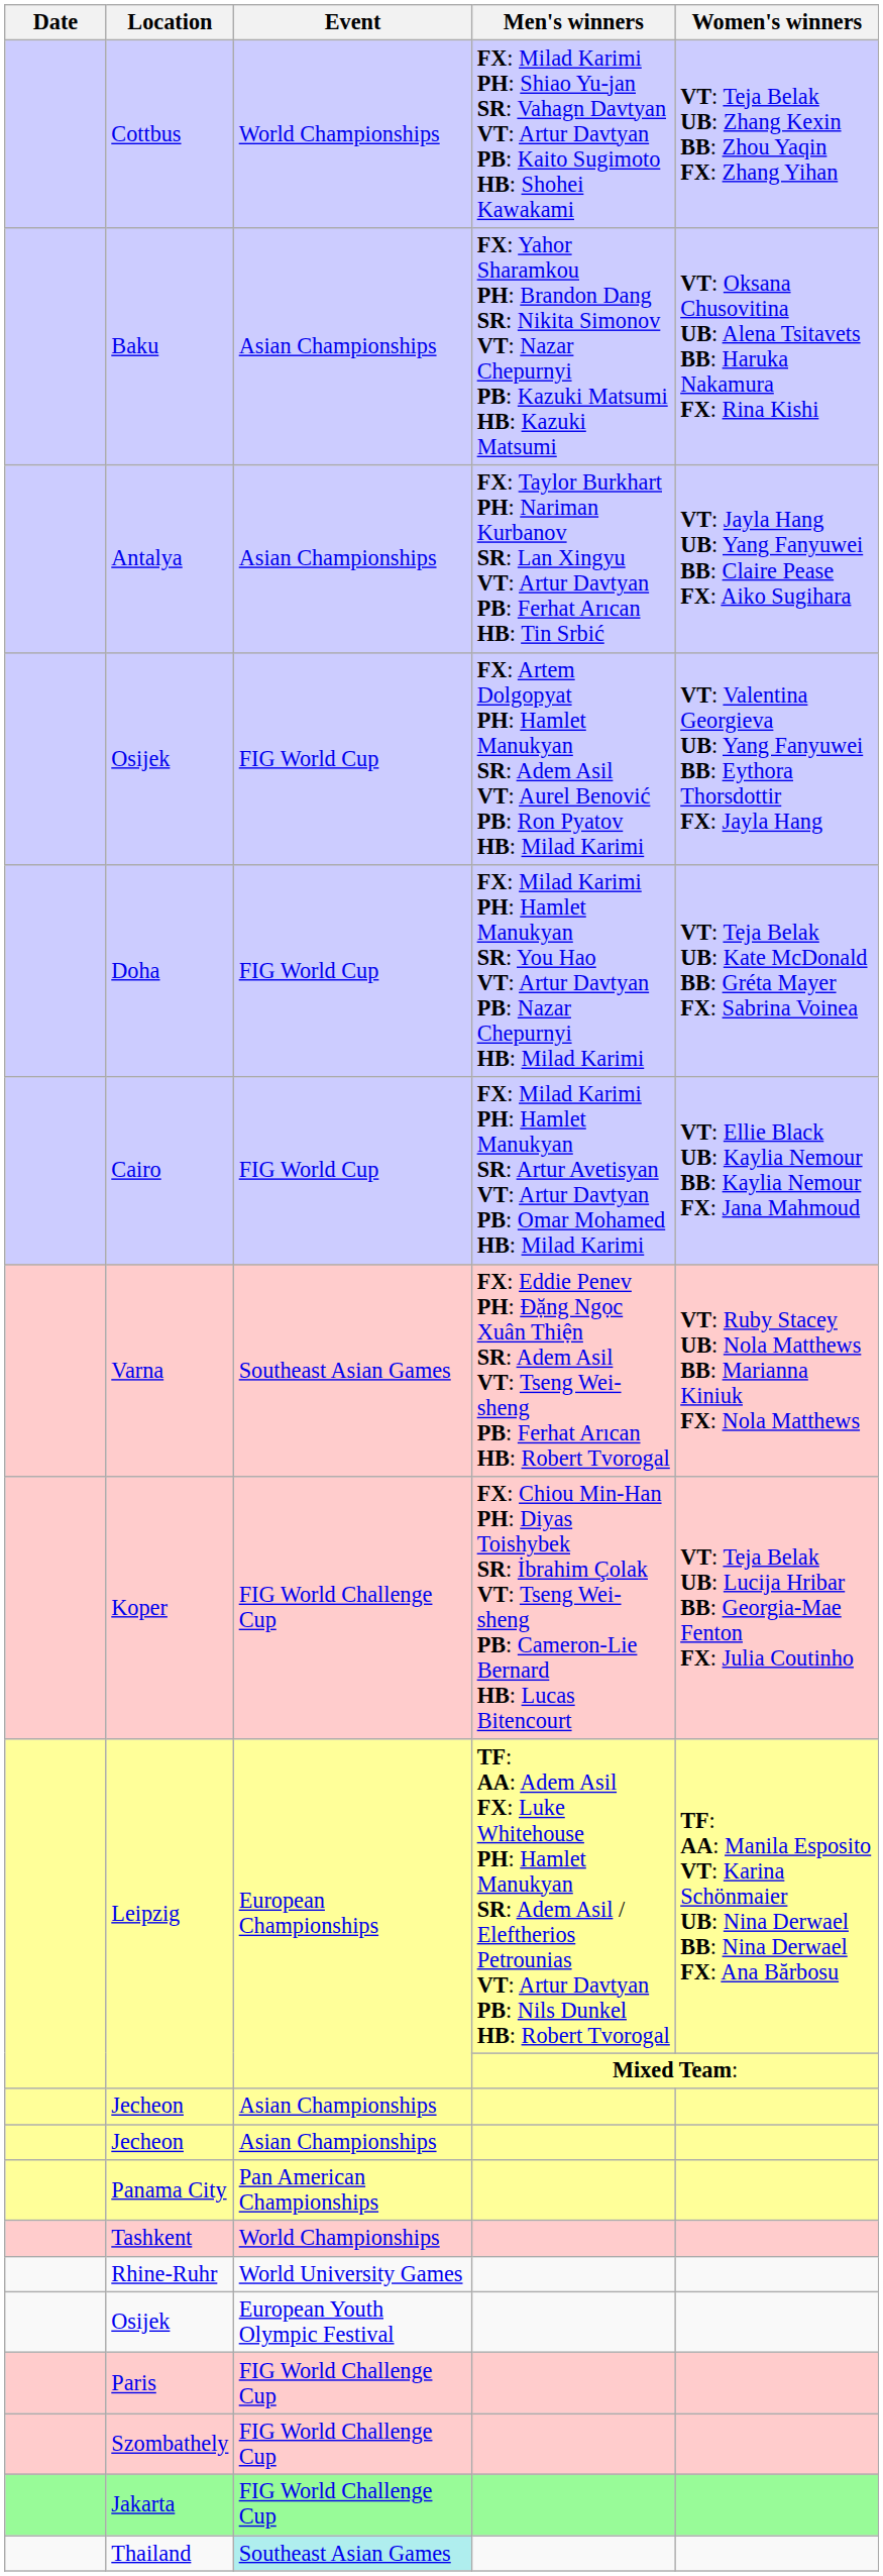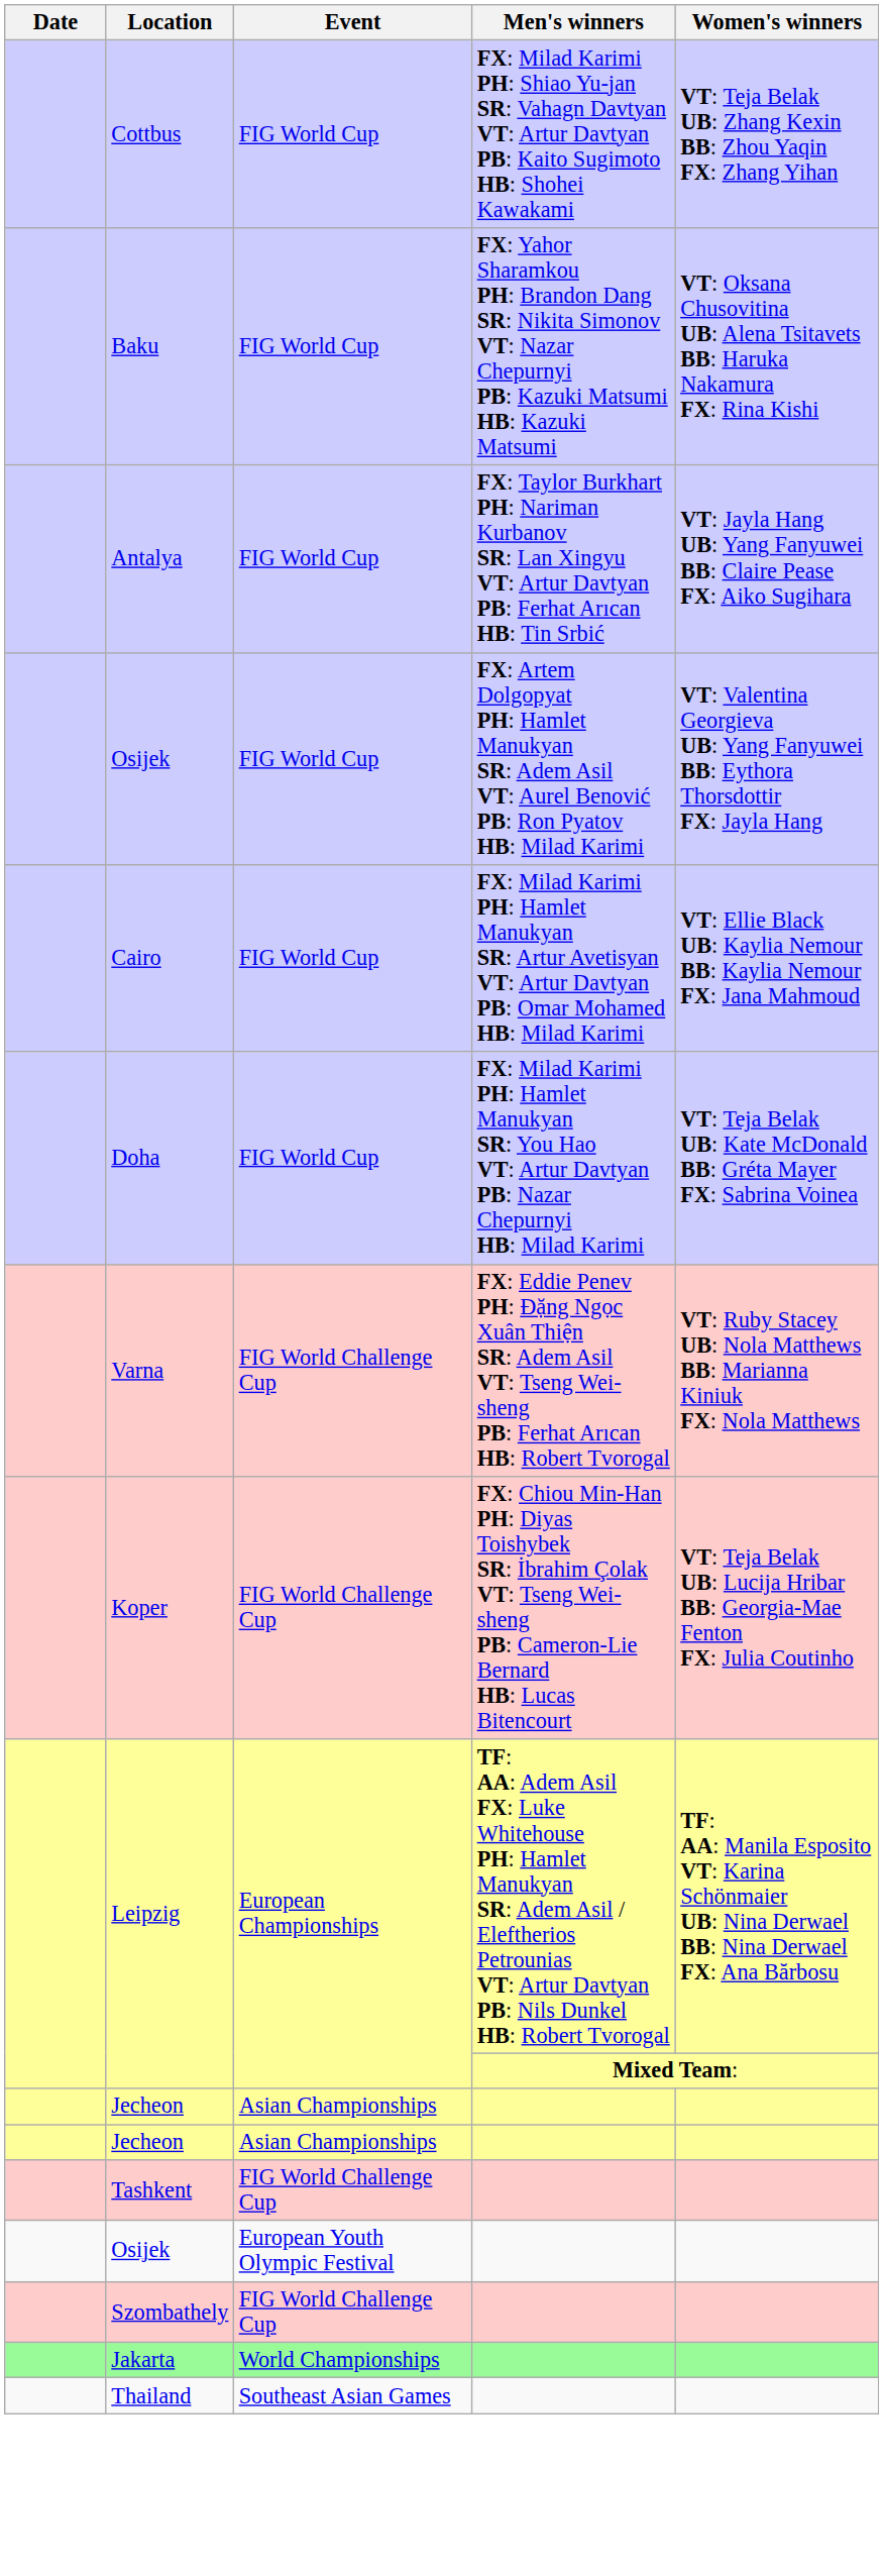 <table class="wikitable sortable" style="width:100%;">
 <tr>
 <th style="text-align:center; width:12%;">Date</th>
 <th style="text-align:center; width:12%;">Location</th>
 <th style="text-align:center; width:28%;">Event</th>
 <th style="text-align:center; width:24%;">Men's winners</th>
 <th style="text-align:center; width:24%;">Women's winners</th>
 </tr>
 <tr bgcolor="#CCCCFF">
 <td></td>
 <td> <a href='#'>Cottbus</a></td>
-<td><a href='#'>World Championships</a></td>
+<td><a href='#'>FIG World Cup</a></td>
 <td><strong>FX</strong>:  <a href='#'>Milad Karimi</a> <br><strong>PH</strong>:  <a href='#'>Shiao Yu-jan</a> <br><strong>SR</strong>:  <a href='#'>Vahagn Davtyan</a> <br><strong>VT</strong>:  <a href='#'>Artur Davtyan</a> <br><strong>PB</strong>:  <a href='#'>Kaito Sugimoto</a> <br><strong>HB</strong>:  <a href='#'>Shohei Kawakami</a></td>
 <td><strong>VT</strong>:  <a href='#'>Teja Belak</a> <br><strong>UB</strong>:  <a href='#'>Zhang Kexin</a> <br><strong>BB</strong>:  <a href='#'>Zhou Yaqin</a> <br><strong>FX</strong>:  <a href='#'>Zhang Yihan</a></td>
 </tr>
 <tr bgcolor="#CCCCFF">
 <td></td>
 <td> <a href='#'>Baku</a></td>
-<td><a href='#'>Asian Championships</a></td>
+<td><a href='#'>FIG World Cup</a></td>
 <td><strong>FX</strong>:  <a href='#'>Yahor Sharamkou</a><br><strong>PH</strong>:  <a href='#'>Brandon Dang</a><br><strong>SR</strong>:  <a href='#'>Nikita Simonov</a><br><strong>VT</strong>:  <a href='#'>Nazar Chepurnyi</a><br><strong>PB</strong>:  <a href='#'>Kazuki Matsumi</a><br><strong>HB</strong>:  <a href='#'>Kazuki Matsumi</a></td>
 <td><strong>VT</strong>:  <a href='#'>Oksana Chusovitina</a><br><strong>UB</strong>:  <a href='#'>Alena Tsitavets</a><br><strong>BB</strong>:  <a href='#'>Haruka Nakamura</a><br><strong>FX</strong>:  <a href='#'>Rina Kishi</a></td>
 </tr>
 <tr bgcolor="#CCCCFF">
 <td></td>
 <td> <a href='#'>Antalya</a></td>
-<td><a href='#'>Asian Championships</a></td>
+<td><a href='#'>FIG World Cup</a></td>
 <td><strong>FX</strong>:  <a href='#'>Taylor Burkhart</a><br><strong>PH</strong>:  <a href='#'>Nariman Kurbanov</a><br><strong>SR</strong>:  <a href='#'>Lan Xingyu</a><br><strong>VT</strong>:  <a href='#'>Artur Davtyan</a><br><strong>PB</strong>:  <a href='#'>Ferhat Arıcan</a><br><strong>HB</strong>:  <a href='#'>Tin Srbić</a></td>
 <td><strong>VT</strong>:  <a href='#'>Jayla Hang</a><br><strong>UB</strong>:  <a href='#'>Yang Fanyuwei</a><br><strong>BB</strong>:  <a href='#'>Claire Pease</a><br><strong>FX</strong>:  <a href='#'>Aiko Sugihara</a></td>
 </tr>
 <tr bgcolor="#CCCCFF">
 <td></td>
 <td> <a href='#'>Osijek</a></td>
 <td><a href='#'>FIG World Cup</a></td>
 <td><strong>FX</strong>:  <a href='#'>Artem Dolgopyat</a><br><strong>PH</strong>:  <a href='#'>Hamlet Manukyan</a><br><strong>SR</strong>:  <a href='#'>Adem Asil</a><br><strong>VT</strong>:  <a href='#'>Aurel Benović</a><br><strong>PB</strong>:  <a href='#'>Ron Pyatov</a><br><strong>HB</strong>:  <a href='#'>Milad Karimi</a></td>
 <td><strong>VT</strong>:  <a href='#'>Valentina Georgieva</a><br><strong>UB</strong>:  <a href='#'>Yang Fanyuwei</a><br><strong>BB</strong>:  <a href='#'>Eythora Thorsdottir</a><br><strong>FX</strong>:  <a href='#'>Jayla Hang</a></td>
 </tr>
 <tr bgcolor="#CCCCFF">
 <td></td>
+<td> <a href='#'>Cairo</a></td>
+<td><a href='#'>FIG World Cup</a></td>
+<td><strong>FX</strong>:  <a href='#'>Milad Karimi</a><br><strong>PH</strong>:  <a href='#'>Hamlet Manukyan</a><br><strong>SR</strong>:  <a href='#'>Artur Avetisyan</a><br><strong>VT</strong>:  <a href='#'>Artur Davtyan</a><br><strong>PB</strong>:  <a href='#'>Omar Mohamed</a><br><strong>HB</strong>:  <a href='#'>Milad Karimi</a></td>
+<td><strong>VT</strong>:  <a href='#'>Ellie Black</a><br><strong>UB</strong>:  <a href='#'>Kaylia Nemour</a><br><strong>BB</strong>:  <a href='#'>Kaylia Nemour</a><br><strong>FX</strong>:  <a href='#'>Jana Mahmoud</a></td>
+</tr>
+<tr bgcolor="#CCCCFF">
+<td></td>
 <td> <a href='#'>Doha</a></td>
 <td><a href='#'>FIG World Cup</a></td>
 <td><strong>FX</strong>:  <a href='#'>Milad Karimi</a><br><strong>PH</strong>:  <a href='#'>Hamlet Manukyan</a><br><strong>SR</strong>:  <a href='#'>You Hao</a><br><strong>VT</strong>:  <a href='#'>Artur Davtyan</a><br><strong>PB</strong>:  <a href='#'>Nazar Chepurnyi</a><br><strong>HB</strong>:  <a href='#'>Milad Karimi</a></td>
 <td><strong>VT</strong>:  <a href='#'>Teja Belak</a><br><strong>UB</strong>:  <a href='#'>Kate McDonald</a><br><strong>BB</strong>:  <a href='#'>Gréta Mayer</a><br><strong>FX</strong>:  <a href='#'>Sabrina Voinea</a></td>
 </tr>
-<tr bgcolor="#CCCCFF">
-<td></td>
-<td> <a href='#'>Cairo</a></td>
-<td><a href='#'>FIG World Cup</a></td>
-<td><strong>FX</strong>:  <a href='#'>Milad Karimi</a><br><strong>PH</strong>:  <a href='#'>Hamlet Manukyan</a><br><strong>SR</strong>:  <a href='#'>Artur Avetisyan</a><br><strong>VT</strong>:  <a href='#'>Artur Davtyan</a><br><strong>PB</strong>:  <a href='#'>Omar Mohamed</a><br><strong>HB</strong>:  <a href='#'>Milad Karimi</a></td>
-<td><strong>VT</strong>:  <a href='#'>Ellie Black</a><br><strong>UB</strong>:  <a href='#'>Kaylia Nemour</a><br><strong>BB</strong>:  <a href='#'>Kaylia Nemour</a><br><strong>FX</strong>:  <a href='#'>Jana Mahmoud</a></td>
-</tr>
 <tr bgcolor="FFCCCC">
 <td></td>
 <td> <a href='#'>Varna</a></td>
-<td><a href='#'>Southeast Asian Games</a></td>
+<td><a href='#'>FIG World Challenge Cup</a></td>
 <td><strong>FX</strong>:  <a href='#'>Eddie Penev</a><br><strong>PH</strong>:  <a href='#'>Đặng Ngọc Xuân Thiện</a><br><strong>SR</strong>:  <a href='#'>Adem Asil</a><br><strong>VT</strong>:  <a href='#'>Tseng Wei-sheng</a><br><strong>PB</strong>:  <a href='#'>Ferhat Arıcan</a><br><strong>HB</strong>:  <a href='#'>Robert Tvorogal</a></td>
 <td><strong>VT</strong>:  <a href='#'>Ruby Stacey</a><br><strong>UB</strong>:  <a href='#'>Nola Matthews</a><br><strong>BB</strong>:  <a href='#'>Marianna Kiniuk</a><br><strong>FX</strong>:  <a href='#'>Nola Matthews</a></td>
 </tr>
 <tr bgcolor="FFCCCC">
 <td></td>
 <td> <a href='#'>Koper</a></td>
 <td><a href='#'>FIG World Challenge Cup</a></td>
 <td><strong>FX</strong>:  <a href='#'>Chiou Min-Han</a><br><strong>PH</strong>:  <a href='#'>Diyas Toishybek</a><br><strong>SR</strong>:  <a href='#'>İbrahim Çolak</a><br><strong>VT</strong>:  <a href='#'>Tseng Wei-sheng</a><br><strong>PB</strong>:  <a href='#'>Cameron-Lie Bernard</a><br><strong>HB</strong>:  <a href='#'>Lucas Bitencourt</a></td>
 <td><strong>VT</strong>:  <a href='#'>Teja Belak</a><br><strong>UB</strong>:  <a href='#'>Lucija Hribar</a><br><strong>BB</strong>:  <a href='#'>Georgia-Mae Fenton</a><br><strong>FX</strong>:  <a href='#'>Julia Coutinho</a></td>
 </tr>
 <tr bgcolor="FFFF99">
 <td rowspan="2"></td>
 <td rowspan="2"> <a href='#'>Leipzig</a></td>
 <td rowspan="2"><a href='#'>European Championships</a></td>
 <td><strong>TF</strong>: <br><strong>AA</strong>:  <a href='#'>Adem Asil</a><br><strong>FX</strong>:  <a href='#'>Luke Whitehouse</a><br><strong>PH</strong>:  <a href='#'>Hamlet Manukyan</a><br><strong>SR</strong>:  <a href='#'>Adem Asil</a> /  <a href='#'>Eleftherios Petrounias</a><br><strong>VT</strong>:  <a href='#'>Artur Davtyan</a><br><strong>PB</strong>:  <a href='#'>Nils Dunkel</a><br><strong>HB</strong>:  <a href='#'>Robert Tvorogal</a></td>
 <td><strong>TF</strong>: <br><strong>AA</strong>:  <a href='#'>Manila Esposito</a><br><strong>VT</strong>:  <a href='#'>Karina Schönmaier</a><br><strong>UB</strong>:  <a href='#'>Nina Derwael</a><br><strong>BB</strong>:  <a href='#'>Nina Derwael</a><br><strong>FX</strong>:  <a href='#'>Ana Bărbosu</a></td>
 </tr>
 <tr bgcolor="FFFF99">
 <td colspan="2" align="center"><strong>Mixed Team</strong>: </td>
 </tr>
 <tr bgcolor="FFFF99">
 <td></td>
 <td> <a href='#'>Jecheon</a></td>
 <td><a href='#'>Asian Championships</a></td>
 <td></td>
 <td></td>
 </tr>
 <tr bgcolor="FFFF99">
 <td></td>
 <td> <a href='#'>Jecheon</a></td>
 <td><a href='#'>Asian Championships</a></td>
 <td></td>
 <td></td>
 </tr>
-<tr bgcolor="FFFF99">
-<td></td>
-<td> <a href='#'>Panama City</a></td>
-<td><a href='#'>Pan American Championships</a></td>
-<td></td>
-<td></td>
-</tr>
 <tr bgcolor="FFCCCC">
 <td></td>
 <td> <a href='#'>Tashkent</a></td>
-<td><a href='#'>World Championships</a></td>
-<td></td>
-<td></td>
-</tr>
-<tr>
-<td></td>
-<td> <a href='#'>Rhine-Ruhr</a></td>
-<td><a href='#'>World University Games</a></td>
+<td><a href='#'>FIG World Challenge Cup</a></td>
 <td></td>
 <td></td>
 </tr>
 <tr>
 <td></td>
 <td> <a href='#'>Osijek</a></td>
 <td><a href='#'>European Youth Olympic Festival</a></td>
-<td></td>
-<td></td>
-</tr>
-<tr bgcolor="FFCCCC">
-<td></td>
-<td> <a href='#'>Paris</a></td>
-<td><a href='#'>FIG World Challenge Cup</a></td>
 <td></td>
 <td></td>
 </tr>
 <tr bgcolor="FFCCCC">
 <td></td>
 <td> <a href='#'>Szombathely</a></td>
 <td><a href='#'>FIG World Challenge Cup</a></td>
 <td></td>
 <td></td>
 </tr>
 <tr bgcolor="98FB98">
 <td></td>
 <td> <a href='#'>Jakarta</a></td>
-<td><a href='#'>FIG World Challenge Cup</a></td>
+<td><a href='#'>World Championships</a></td>
 <td></td>
 <td></td>
 </tr>
 <tr>
 <td></td>
 <td> <a href='#'>Thailand</a></td>
-<td style="background: paleturquoise;"><a href='#'>Southeast Asian Games</a></td>
+<td><a href='#'>Southeast Asian Games</a></td>
 <td></td>
 <td></td>
 </tr>
 </table>
